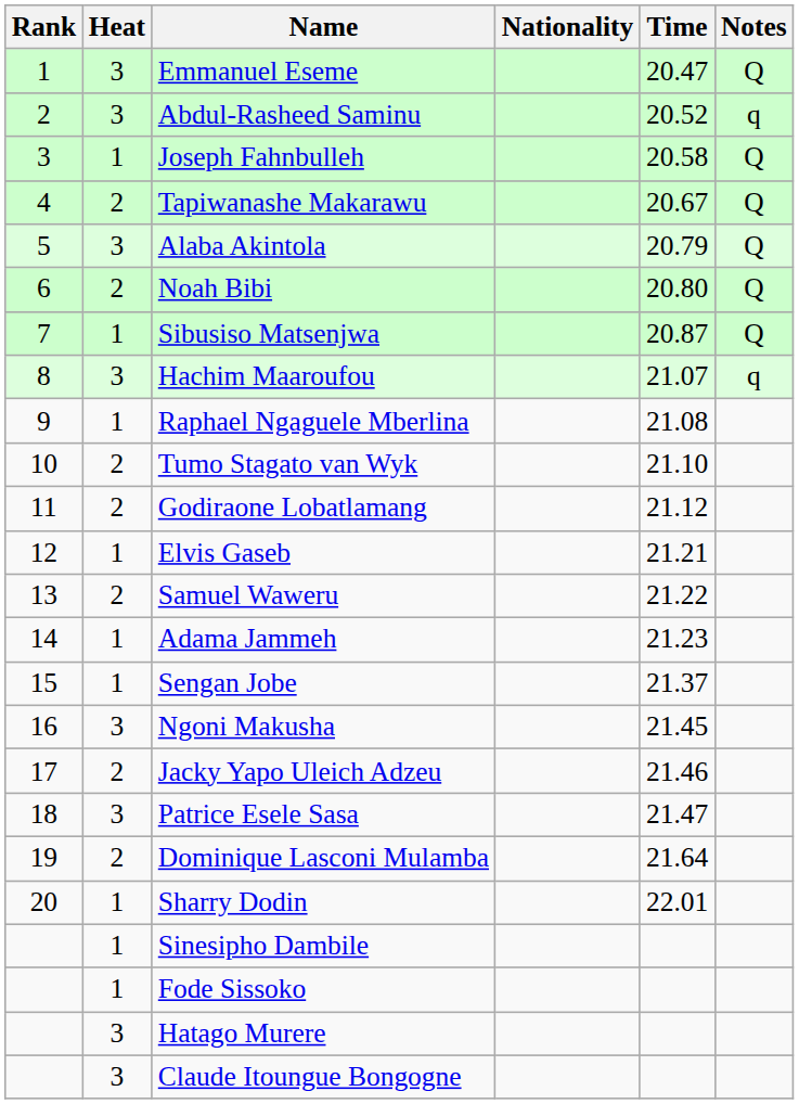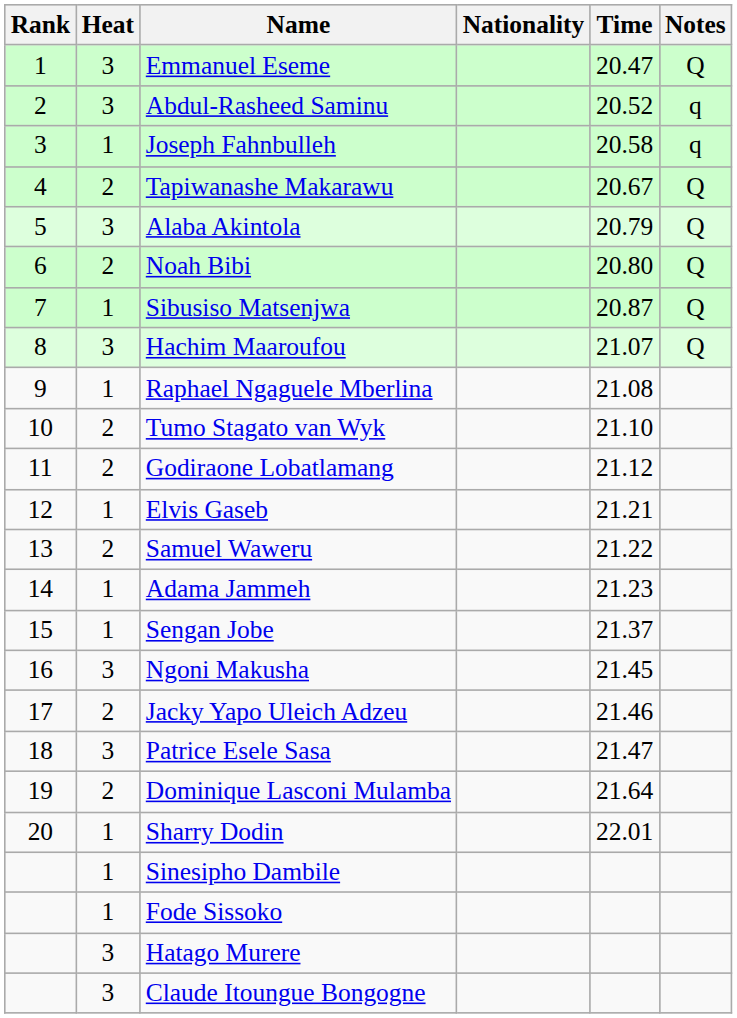 <table class="wikitable sortable" style="text-align:center">
 <tr>
 <th>Rank</th>
 <th>Heat</th>
 <th>Name</th>
 <th>Nationality</th>
 <th>Time</th>
 <th>Notes</th>
 </tr>
 <tr bgcolor=ccffcc>
 <td>1</td>
 <td>3</td>
 <td align=left><a href='#'>Emmanuel Eseme</a></td>
 <td align=left></td>
 <td>20.47</td>
 <td>Q</td>
 </tr>
 <tr bgcolor=ccffcc>
 <td>2</td>
 <td>3</td>
 <td align=left><a href='#'>Abdul-Rasheed Saminu</a></td>
 <td align=left></td>
 <td>20.52</td>
 <td>q</td>
 </tr>
 <tr bgcolor=ccffcc>
 <td>3</td>
 <td>1</td>
 <td align=left><a href='#'>Joseph Fahnbulleh</a></td>
 <td align=left></td>
 <td>20.58</td>
-<td>Q</td>
+<td>q</td>
 </tr>
 <tr bgcolor=ccffcc>
 <td>4</td>
 <td>2</td>
 <td align=left><a href='#'>Tapiwanashe Makarawu</a></td>
 <td align=left></td>
 <td>20.67</td>
 <td>Q</td>
 </tr>
 <tr bgcolor=ddffdd>
 <td>5</td>
 <td>3</td>
 <td align=left><a href='#'>Alaba Akintola</a></td>
 <td align=left></td>
 <td>20.79</td>
 <td>Q</td>
 </tr>
 <tr bgcolor=ccffcc>
 <td>6</td>
 <td>2</td>
 <td align=left><a href='#'>Noah Bibi</a></td>
 <td align=left></td>
 <td>20.80</td>
 <td>Q</td>
 </tr>
 <tr bgcolor=ccffcc>
 <td>7</td>
 <td>1</td>
 <td align=left><a href='#'>Sibusiso Matsenjwa</a></td>
 <td align=left></td>
 <td>20.87</td>
 <td>Q</td>
 </tr>
 <tr bgcolor=ddffdd>
 <td>8</td>
 <td>3</td>
 <td align=left><a href='#'>Hachim Maaroufou</a></td>
 <td align=left></td>
 <td>21.07</td>
-<td>q</td>
+<td>Q</td>
 </tr>
 <tr>
 <td>9</td>
 <td>1</td>
 <td align=left><a href='#'>Raphael Ngaguele Mberlina</a></td>
 <td align=left></td>
 <td>21.08</td>
 <td></td>
 </tr>
 <tr>
 <td>10</td>
 <td>2</td>
 <td align=left><a href='#'>Tumo Stagato van Wyk</a></td>
 <td align=left></td>
 <td>21.10</td>
 <td></td>
 </tr>
 <tr>
 <td>11</td>
 <td>2</td>
 <td align=left><a href='#'>Godiraone Lobatlamang</a></td>
 <td align=left></td>
 <td>21.12</td>
 <td></td>
 </tr>
 <tr>
 <td>12</td>
 <td>1</td>
 <td align=left><a href='#'>Elvis Gaseb</a></td>
 <td align=left></td>
 <td>21.21</td>
 <td></td>
 </tr>
 <tr>
 <td>13</td>
 <td>2</td>
 <td align=left><a href='#'>Samuel Waweru</a></td>
 <td align=left></td>
 <td>21.22</td>
 <td></td>
 </tr>
 <tr>
 <td>14</td>
 <td>1</td>
 <td align=left><a href='#'>Adama Jammeh</a></td>
 <td align=left></td>
 <td>21.23</td>
 <td></td>
 </tr>
 <tr>
 <td>15</td>
 <td>1</td>
 <td align=left><a href='#'>Sengan Jobe</a></td>
 <td align=left></td>
 <td>21.37</td>
 <td></td>
 </tr>
 <tr>
 <td>16</td>
 <td>3</td>
 <td align=left><a href='#'>Ngoni Makusha</a></td>
 <td align=left></td>
 <td>21.45</td>
 <td></td>
 </tr>
 <tr>
 <td>17</td>
 <td>2</td>
 <td align=left><a href='#'>Jacky Yapo Uleich Adzeu</a></td>
 <td align=left></td>
 <td>21.46</td>
 <td></td>
 </tr>
 <tr>
 <td>18</td>
 <td>3</td>
 <td align=left><a href='#'>Patrice Esele Sasa</a></td>
 <td align=left></td>
 <td>21.47</td>
 <td></td>
 </tr>
 <tr>
 <td>19</td>
 <td>2</td>
 <td align=left><a href='#'>Dominique Lasconi Mulamba</a></td>
 <td align=left></td>
 <td>21.64</td>
 <td></td>
 </tr>
 <tr>
 <td>20</td>
 <td>1</td>
 <td align=left><a href='#'>Sharry Dodin</a></td>
 <td align=left></td>
 <td>22.01</td>
 <td></td>
 </tr>
 <tr>
 <td></td>
 <td>1</td>
 <td align=left><a href='#'>Sinesipho Dambile</a></td>
 <td align=left></td>
 <td></td>
 <td></td>
 </tr>
 <tr>
 <td></td>
 <td>1</td>
 <td align=left><a href='#'>Fode Sissoko</a></td>
 <td align=left></td>
 <td></td>
 <td></td>
 </tr>
 <tr>
 <td></td>
 <td>3</td>
 <td align=left><a href='#'>Hatago Murere</a></td>
 <td align=left></td>
 <td></td>
 <td></td>
 </tr>
 <tr>
 <td></td>
 <td>3</td>
 <td align=left><a href='#'>Claude Itoungue Bongogne</a></td>
 <td align=left></td>
 <td></td>
 <td></td>
 </tr>
 </table>
